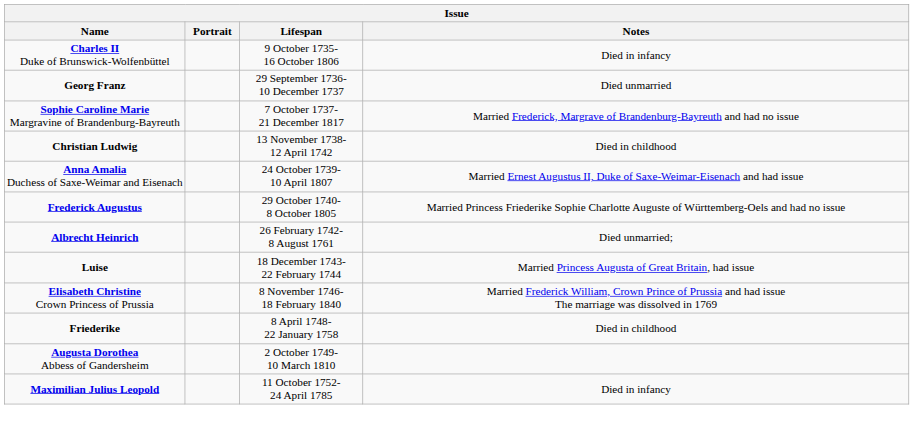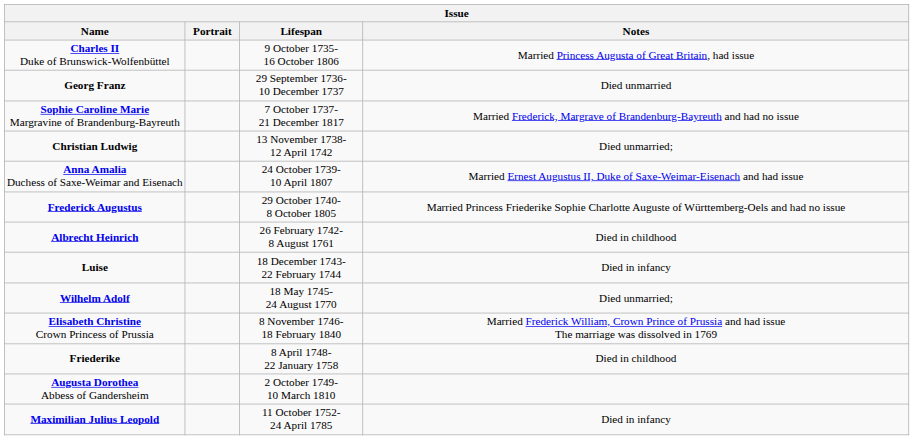 <table style="text-align:center; min-width:60em" class="wikitable collapsible collapsed">
 <tr>
 <th colspan=4>Issue</th>
 </tr>
 <tr>
 <th width=20%>Name</th>
 <th width=70px>Portrait</th>
 <th>Lifespan</th>
 <th>Notes</th>
 </tr>
 <tr>
 <td><strong><a href='#'>Charles II</a></strong><br>Duke of Brunswick-Wolfenbüttel</td>
 <td></td>
 <td>9 October 1735-<br>16 October 1806</td>
-<td>Died in infancy</td>
+<td>Married <a href='#'>Princess Augusta of Great Britain</a>, had issue</td>
 </tr>
 <tr>
 <td><strong>Georg Franz</strong><br></td>
 <td></td>
 <td>29 September 1736-<br>10 December 1737</td>
 <td>Died unmarried</td>
 </tr>
 <tr>
 <td><strong><a href='#'>Sophie Caroline Marie</a></strong><br>Margravine of Brandenburg-Bayreuth</td>
 <td></td>
 <td>7 October 1737-<br>21 December 1817</td>
 <td>Married <a href='#'>Frederick, Margrave of Brandenburg-Bayreuth</a> and had no issue</td>
 </tr>
 <tr>
 <td><strong>Christian Ludwig</strong><br></td>
 <td></td>
 <td>13 November 1738-<br>12 April 1742</td>
-<td>Died in childhood</td>
+<td>Died unmarried;</td>
 </tr>
 <tr>
 <td><strong><a href='#'>Anna Amalia</a></strong><br>Duchess of Saxe-Weimar and Eisenach</td>
 <td></td>
 <td>24 October 1739-<br>10 April 1807</td>
 <td>Married <a href='#'>Ernest Augustus II, Duke of Saxe-Weimar-Eisenach</a> and had issue</td>
 </tr>
 <tr>
 <td><strong><a href='#'>Frederick Augustus</a></strong><br></td>
 <td></td>
 <td>29 October 1740-<br>8 October 1805</td>
 <td>Married Princess Friederike Sophie Charlotte Auguste of Württemberg-Oels and had no issue</td>
 </tr>
 <tr>
 <td><strong><a href='#'>Albrecht Heinrich</a></strong><br></td>
 <td></td>
 <td>26 February 1742-<br>8 August 1761</td>
-<td>Died unmarried;</td>
+<td>Died in childhood</td>
 </tr>
 <tr>
 <td><strong>Luise</strong><br></td>
 <td></td>
 <td>18 December 1743-<br>22 February 1744</td>
-<td>Married <a href='#'>Princess Augusta of Great Britain</a>, had issue</td>
+<td>Died in infancy</td>
+</tr>
+<tr>
+<td><strong><a href='#'>Wilhelm Adolf</a></strong><br></td>
+<td></td>
+<td>18 May 1745-<br>24 August 1770</td>
+<td>Died unmarried;</td>
 </tr>
 <tr>
 <td><strong><a href='#'>Elisabeth Christine</a></strong><br>Crown Princess of Prussia</td>
 <td></td>
 <td>8 November 1746-<br>18 February 1840</td>
 <td>Married <a href='#'>Frederick William, Crown Prince of Prussia</a> and had issue<br>The marriage was dissolved in 1769</td>
 </tr>
 <tr>
 <td><strong>Friederike</strong><br></td>
 <td></td>
 <td>8 April 1748-<br>22 January 1758</td>
 <td>Died in childhood</td>
 </tr>
 <tr>
 <td><strong><a href='#'>Augusta Dorothea</a></strong><br>Abbess of Gandersheim</td>
 <td></td>
 <td>2 October 1749-<br>10 March 1810</td>
 <td></td>
 </tr>
 <tr>
 <td><strong><a href='#'>Maximilian Julius Leopold</a></strong><br></td>
 <td></td>
 <td>11 October 1752-<br> 24 April 1785</td>
 <td>Died in infancy</td>
 </tr>
 </table>
